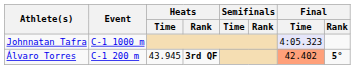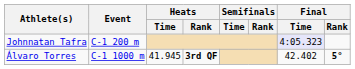 <table class="wikitable" border="1" style="font-size:90%">
 <tr>
 <th rowspan=2>Athlete(s)</th>
 <th rowspan=2>Event</th>
 <th colspan=2>Heats</th>
 <th colspan=2>Semifinals</th>
 <th colspan=2>Final</th>
 </tr>
 <tr>
 <th>Time</th>
 <th>Rank</th>
 <th>Time</th>
 <th>Rank</th>
 <th>Time</th>
 <th>Rank</th>
 </tr>
 <tr>
 <td><a href='#'>Johnnatan Tafra</a></td>
-<td><a href='#'>C-1 1000 m</a></td>
+<td><a href='#'>C-1 200 m</a></td>
 <td bgcolor=wheat colspan="4"></td>
 <td align=center style="background: lavender;">4:05.323</td>
 <td align=center></td>
 </tr>
 <tr>
 <td><a href='#'>Álvaro Torres</a></td>
-<td><a href='#'>C-1 200 m</a></td>
-<td align=center>43.945</td>
+<td><a href='#'>C-1 1000 m</a></td>
+<td align=center>41.945</td>
 <td align=center><strong>3rd QF</strong></td>
 <td bgcolor=wheat colspan="2"></td>
-<td align=center style="background: lightsalmon;">42.402</td>
+<td align=center>42.402</td>
 <td align=center><strong>5°</strong></td>
 </tr>
 </table>
